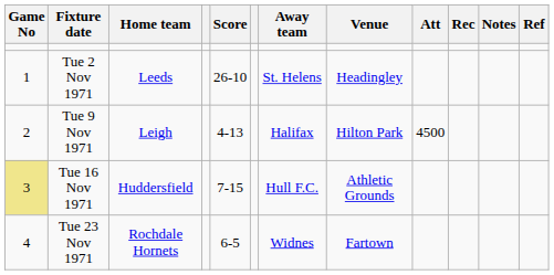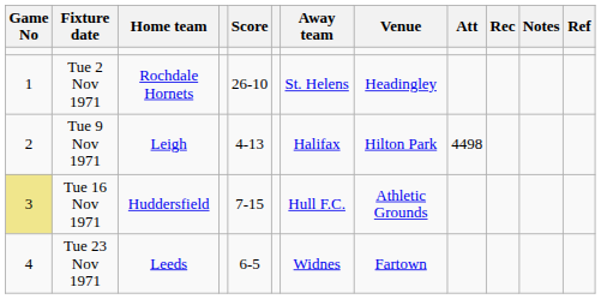 <table class="wikitable" style="text-align:center;">
 <tr>
 <th width=20 abbr="No">Game No</th>
 <th width=100 abbr="Date">Fixture date</th>
 <th width=150 abbr="Home team">Home team</th>
 <th width=5 abbr="space"></th>
 <th width=20 abbr="Score">Score</th>
 <th width=5 abbr="space"></th>
 <th width=150 abbr="Away team">Away team</th>
 <th width=150 abbr="Venue">Venue</th>
 <th width=30 abbr="Att">Att</th>
 <th width=30 abbr="Rec">Rec</th>
 <th width=20 abbr="Notes">Notes</th>
 <th width=30 abbr="Ref">Ref</th>
 </tr>
 <tr>
 <td></td>
 <td></td>
 <td></td>
 <td></td>
 <td></td>
 <td></td>
 <td></td>
 <td></td>
 <td></td>
 <td></td>
 <td></td>
 </tr>
 <tr>
 <td>1</td>
 <td>Tue 2 Nov 1971</td>
-<td><a href='#'>Leeds</a></td>
+<td><a href='#'>Rochdale Hornets</a></td>
 <td></td>
 <td>26-10</td>
 <td></td>
 <td><a href='#'>St. Helens</a></td>
 <td><a href='#'>Headingley</a></td>
 <td></td>
 <td></td>
 <td></td>
 <td></td>
 </tr>
 <tr>
 <td>2</td>
 <td>Tue 9 Nov 1971</td>
 <td><a href='#'>Leigh</a></td>
 <td></td>
 <td>4-13</td>
 <td></td>
 <td><a href='#'>Halifax</a></td>
 <td><a href='#'>Hilton Park</a></td>
-<td>4500</td>
+<td>4498</td>
 <td></td>
 <td></td>
 <td></td>
 </tr>
 <tr>
 <td style="background: khaki;">3</td>
 <td>Tue 16 Nov 1971</td>
 <td><a href='#'>Huddersfield</a></td>
 <td></td>
 <td>7-15</td>
 <td></td>
 <td><a href='#'>Hull F.C.</a></td>
 <td><a href='#'>Athletic Grounds</a></td>
 <td></td>
 <td></td>
 <td></td>
 <td></td>
 </tr>
 <tr>
 <td>4</td>
 <td>Tue 23 Nov 1971</td>
-<td><a href='#'>Rochdale Hornets</a></td>
+<td><a href='#'>Leeds</a></td>
 <td></td>
 <td>6-5</td>
 <td></td>
 <td><a href='#'>Widnes</a></td>
 <td><a href='#'>Fartown</a></td>
 <td></td>
 <td></td>
 <td></td>
 <td></td>
 </tr>
 </table>
